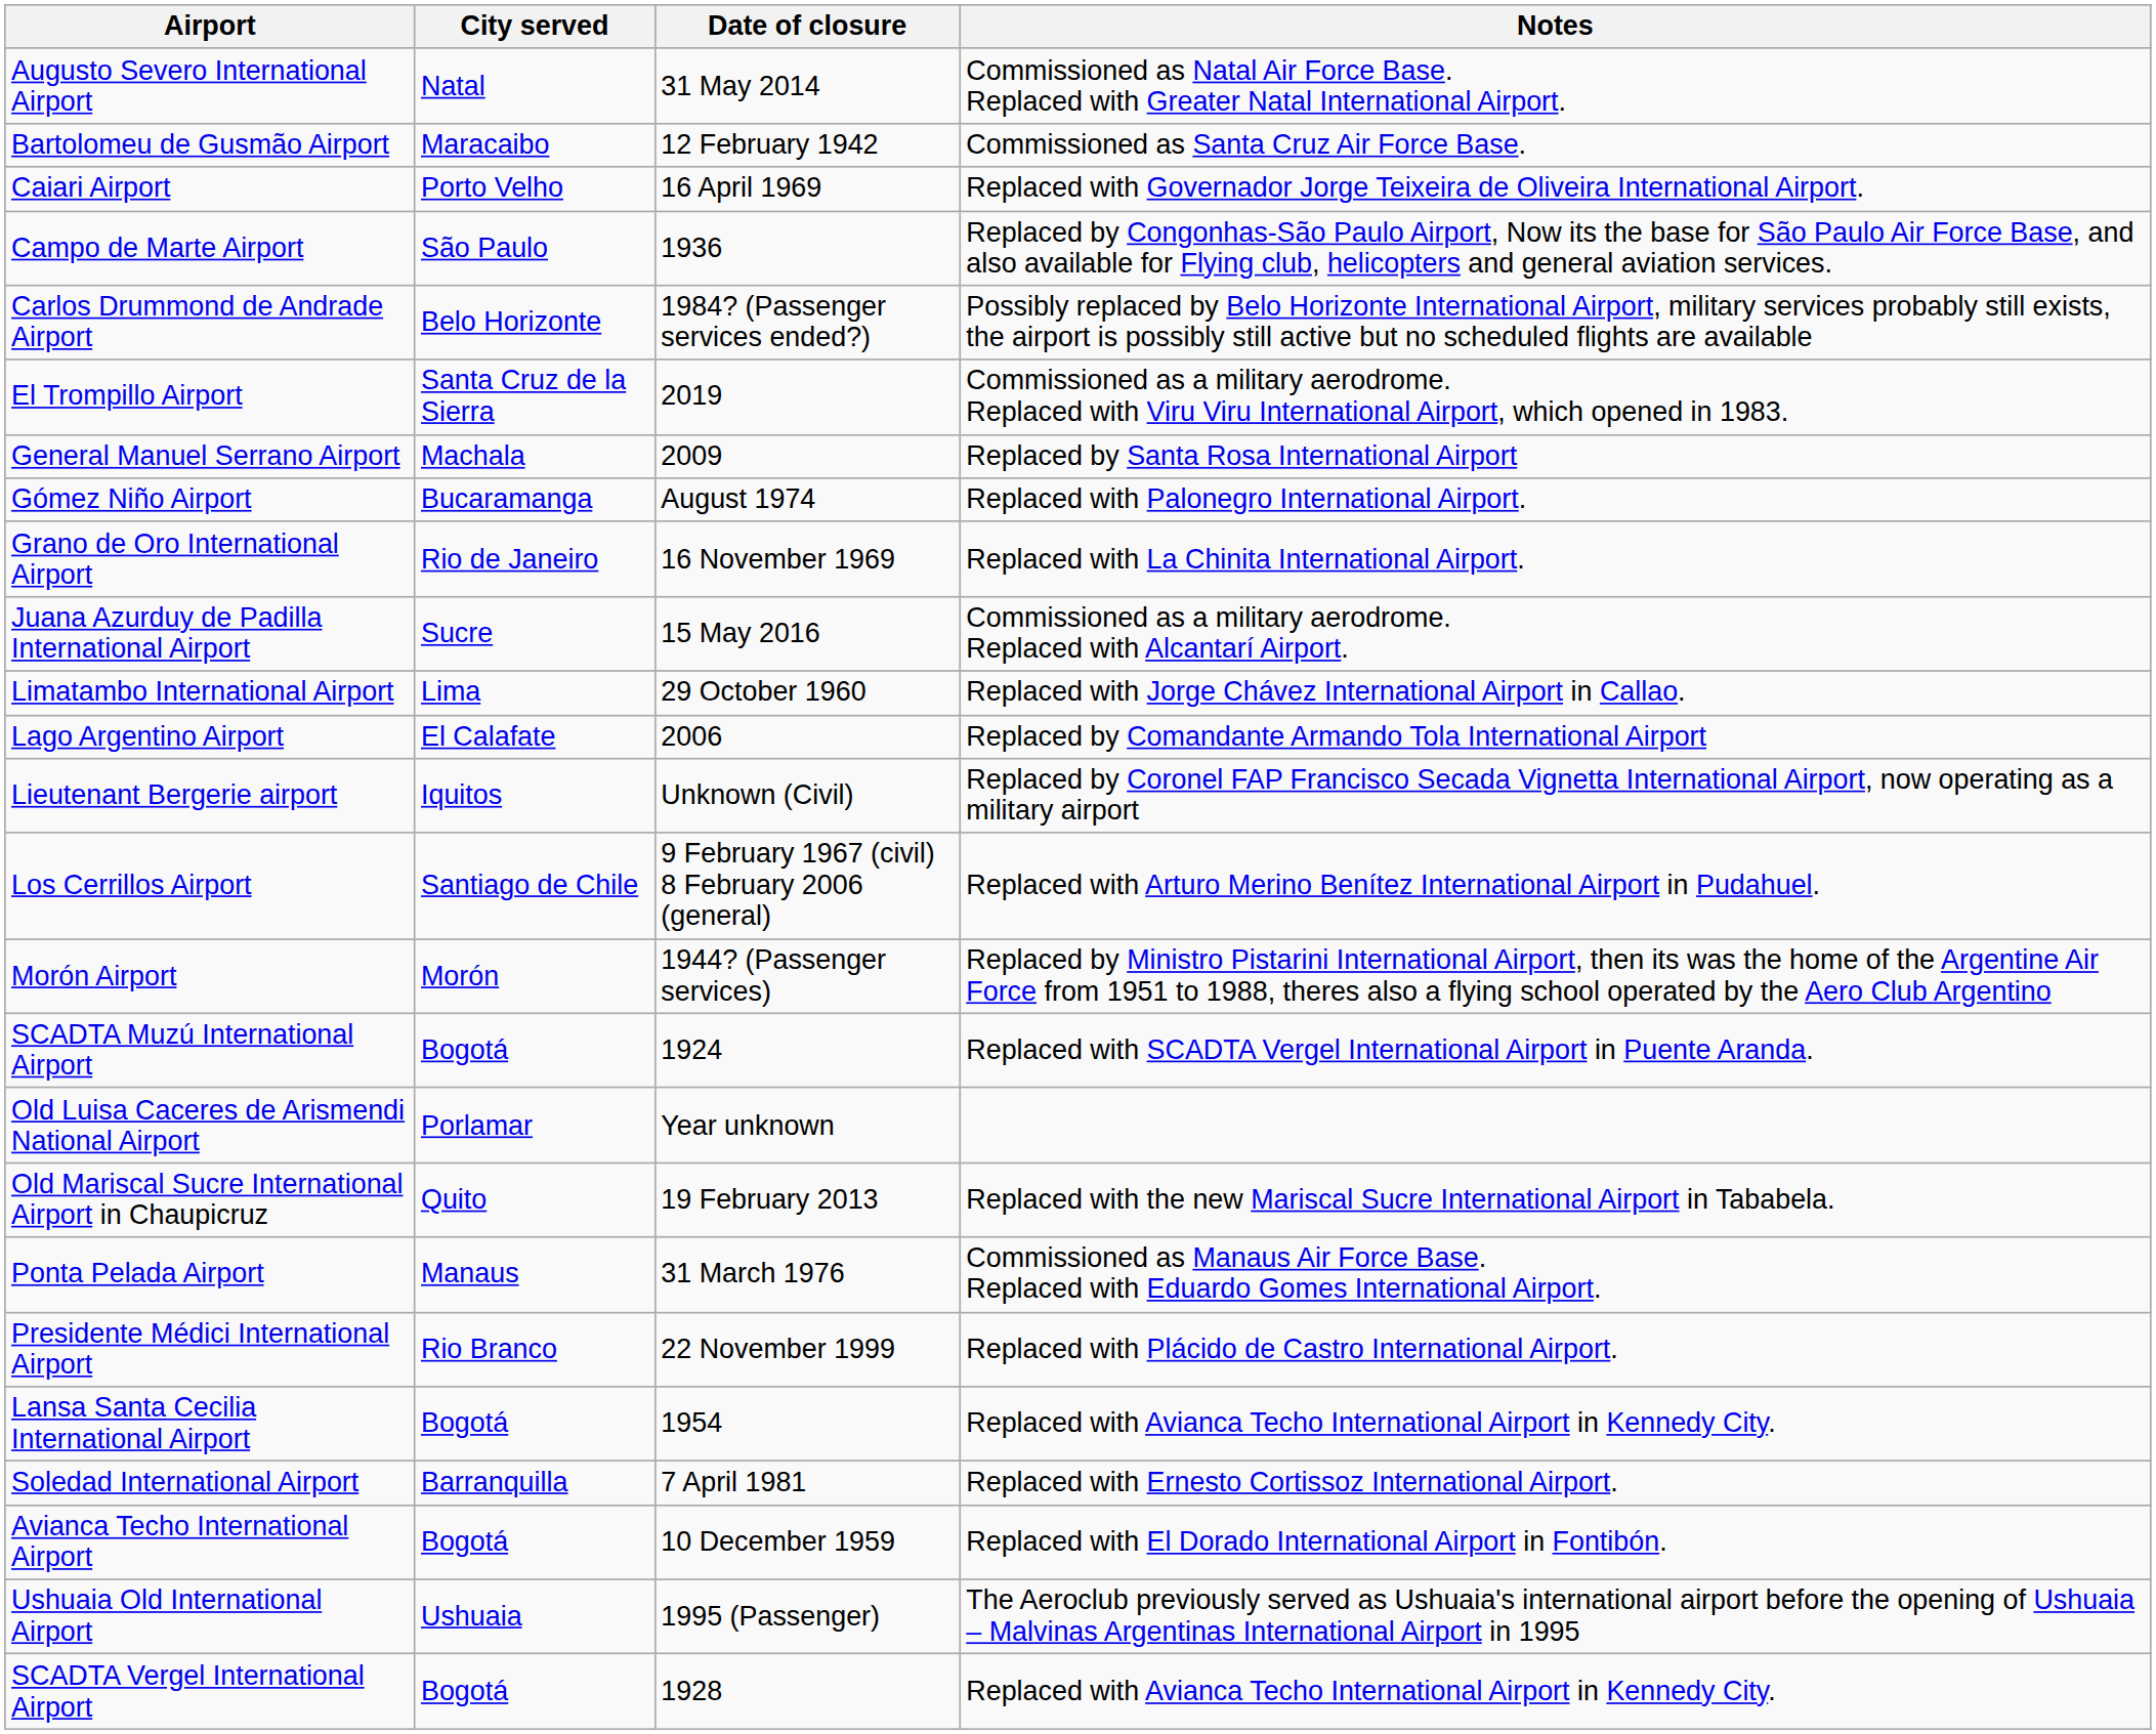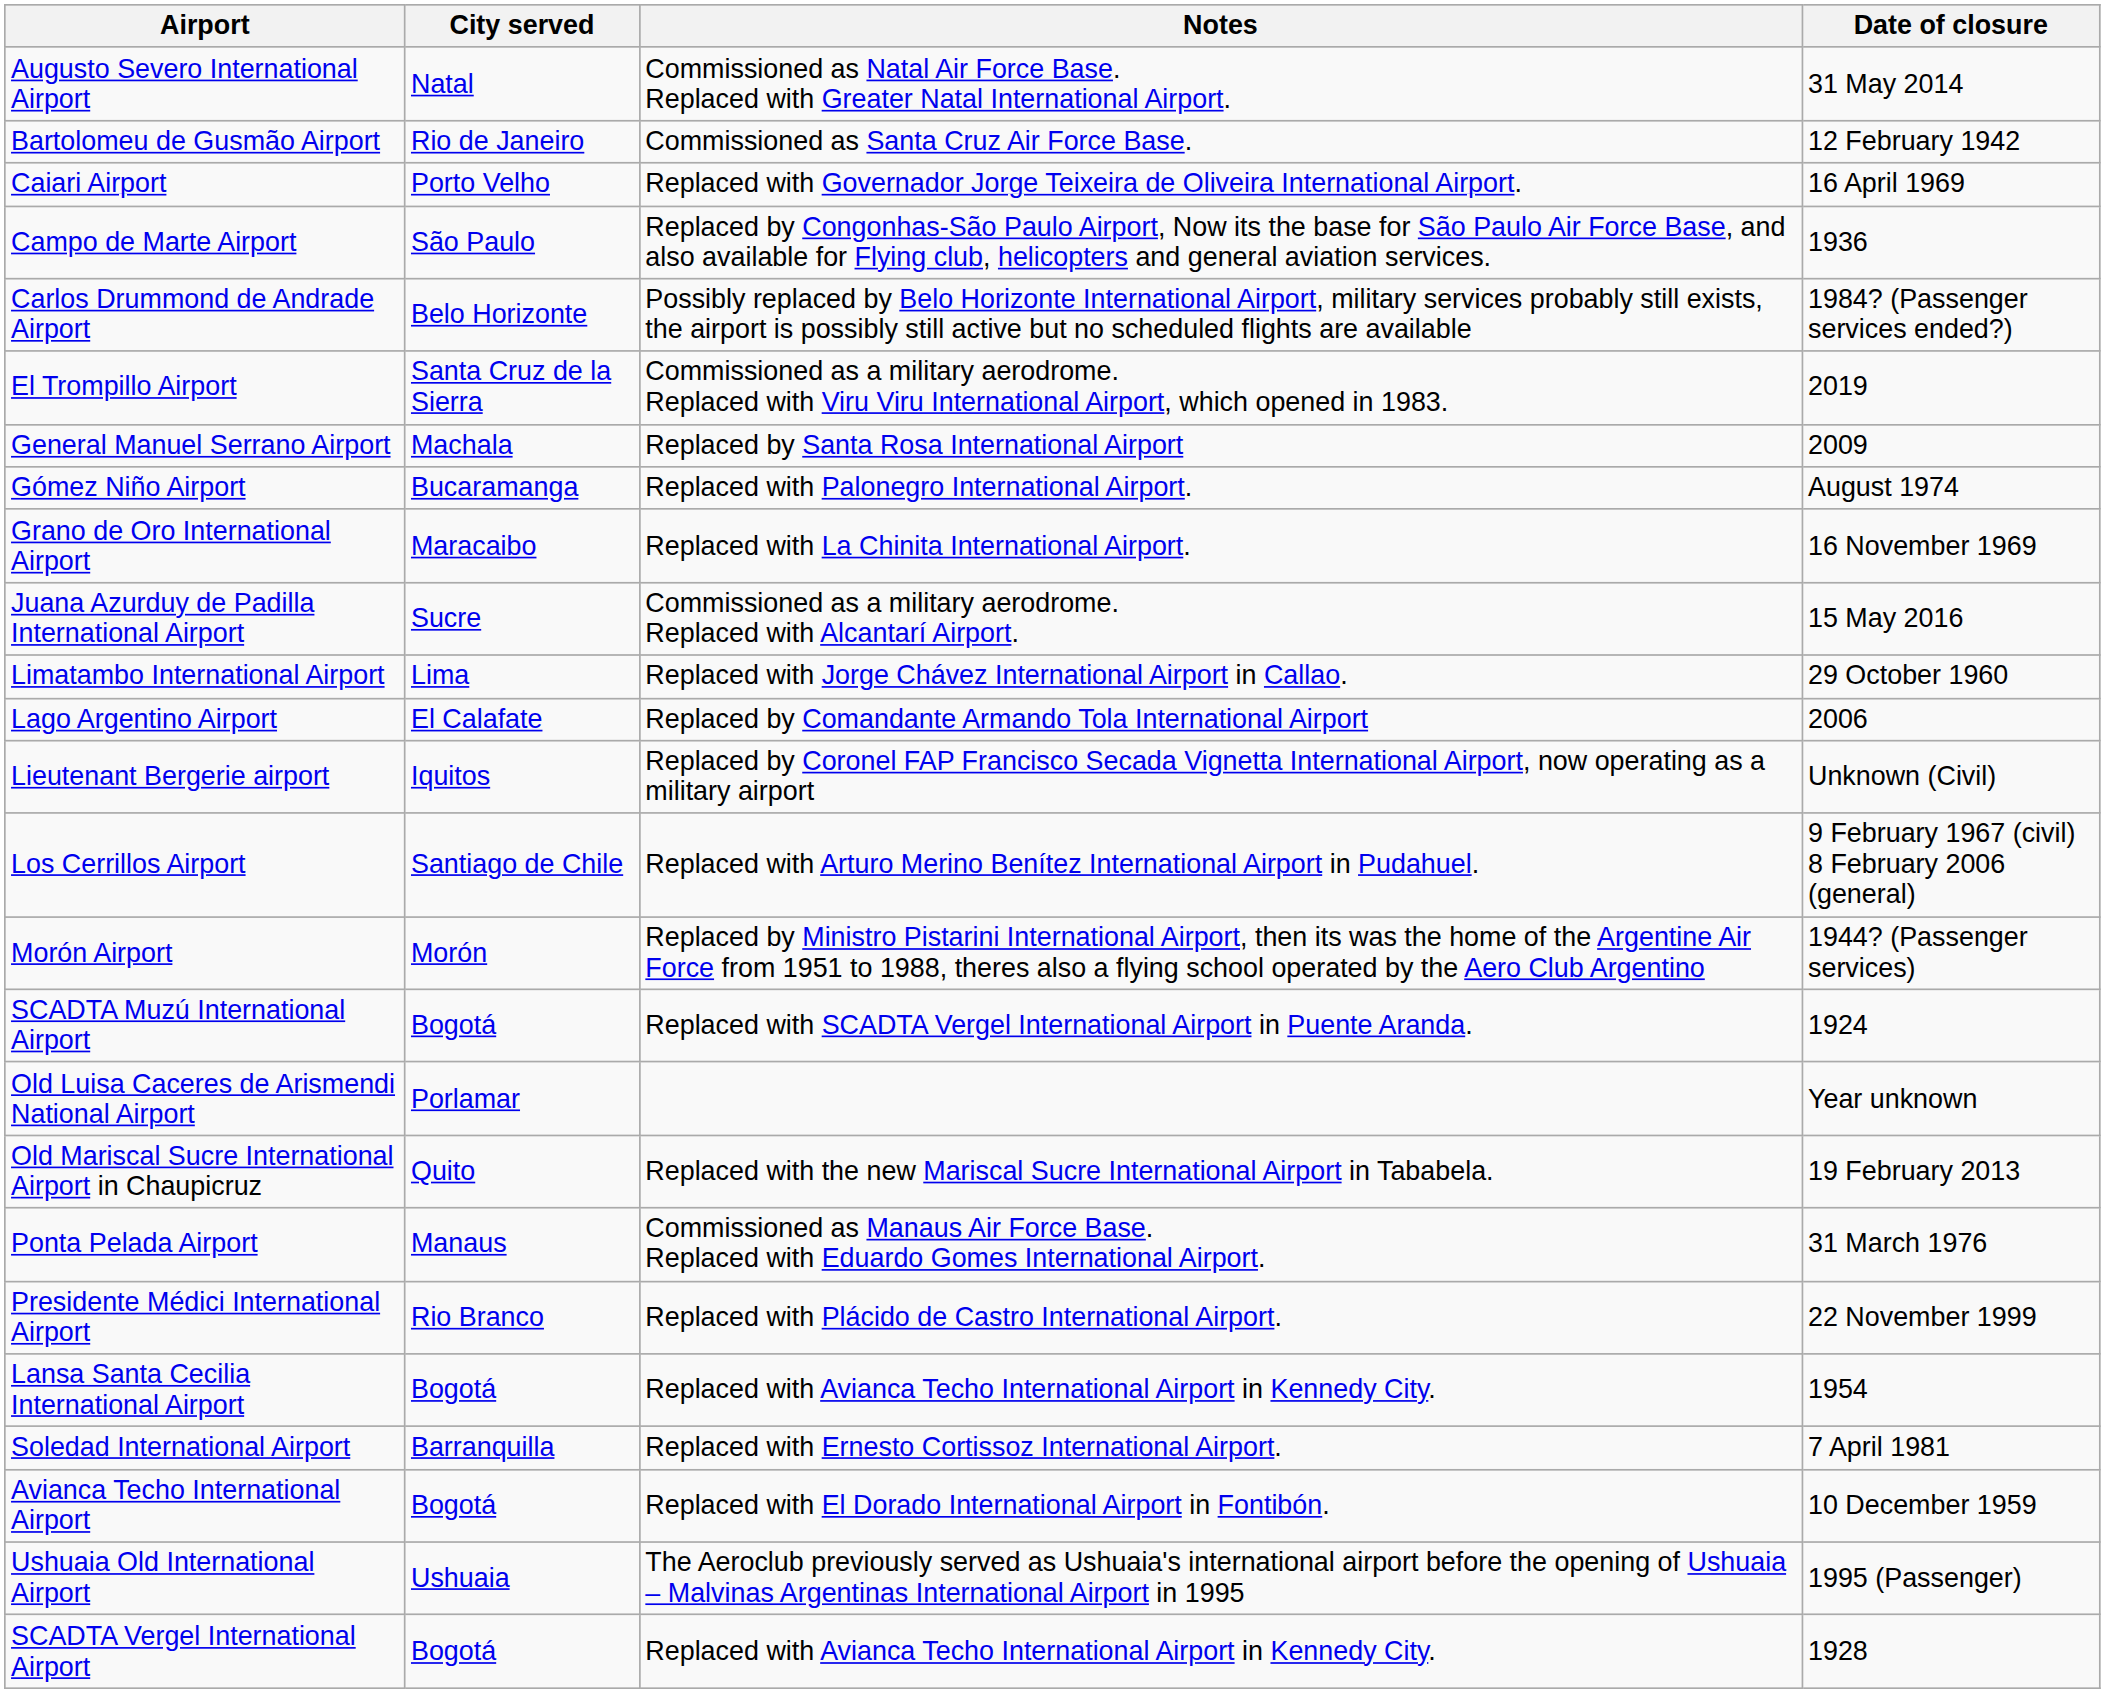 <table class="wikitable sortable">
 <tr>
 <th>Airport</th>
 <th>City served</th>
+<th>Notes</th>
 <th>Date of closure</th>
-<th>Notes</th>
 </tr>
 <tr>
 <td><a href='#'>Augusto Severo International Airport</a></td>
 <td> <a href='#'>Natal</a></td>
+<td>Commissioned as <a href='#'>Natal Air Force Base</a>.<br>Replaced with <a href='#'>Greater Natal International Airport</a>.</td>
 <td>31 May 2014</td>
-<td>Commissioned as <a href='#'>Natal Air Force Base</a>.<br>Replaced with <a href='#'>Greater Natal International Airport</a>.</td>
 </tr>
 <tr>
 <td><a href='#'>Bartolomeu de Gusmão Airport</a></td>
-<td> <a href='#'>Maracaibo</a></td>
+<td> <a href='#'>Rio de Janeiro</a></td>
+<td>Commissioned as <a href='#'>Santa Cruz Air Force Base</a>.</td>
 <td>12 February 1942</td>
-<td>Commissioned as <a href='#'>Santa Cruz Air Force Base</a>.</td>
 </tr>
 <tr>
 <td><a href='#'>Caiari Airport</a></td>
 <td> <a href='#'>Porto Velho</a></td>
+<td>Replaced with <a href='#'>Governador Jorge Teixeira de Oliveira International Airport</a>.</td>
 <td>16 April 1969</td>
-<td>Replaced with <a href='#'>Governador Jorge Teixeira de Oliveira International Airport</a>.</td>
 </tr>
 <tr>
 <td><a href='#'>Campo de Marte Airport</a></td>
 <td> <a href='#'>São Paulo</a></td>
+<td>Replaced by <a href='#'>Congonhas-São Paulo Airport</a>, Now its the base for <a href='#'>São Paulo Air Force Base</a>, and also available for <a href='#'>Flying club</a>, <a href='#'>helicopters</a> and general aviation services.</td>
 <td>1936</td>
-<td>Replaced by <a href='#'>Congonhas-São Paulo Airport</a>, Now its the base for <a href='#'>São Paulo Air Force Base</a>, and also available for <a href='#'>Flying club</a>, <a href='#'>helicopters</a> and general aviation services.</td>
 </tr>
 <tr>
 <td><a href='#'>Carlos Drummond de Andrade Airport</a></td>
 <td> <a href='#'>Belo Horizonte</a></td>
+<td>Possibly replaced by <a href='#'>Belo Horizonte International Airport</a>, military services probably still exists, the airport is possibly still active but no scheduled flights are available</td>
 <td>1984? (Passenger services ended?)</td>
-<td>Possibly replaced by <a href='#'>Belo Horizonte International Airport</a>, military services probably still exists, the airport is possibly still active but no scheduled flights are available</td>
 </tr>
 <tr>
 <td><a href='#'>El Trompillo Airport</a></td>
 <td> <a href='#'>Santa Cruz de la Sierra</a></td>
+<td>Commissioned as a military aerodrome.<br>Replaced with <a href='#'>Viru Viru International Airport</a>, which opened in 1983.</td>
 <td>2019</td>
-<td>Commissioned as a military aerodrome.<br>Replaced with <a href='#'>Viru Viru International Airport</a>, which opened in 1983.</td>
 </tr>
 <tr>
 <td><a href='#'>General Manuel Serrano Airport</a></td>
 <td> <a href='#'>Machala</a></td>
+<td>Replaced by <a href='#'>Santa Rosa International Airport</a></td>
 <td>2009</td>
-<td>Replaced by <a href='#'>Santa Rosa International Airport</a></td>
 </tr>
 <tr>
 <td><a href='#'>Gómez Niño Airport</a></td>
 <td> <a href='#'>Bucaramanga</a></td>
+<td>Replaced with <a href='#'>Palonegro International Airport</a>.</td>
 <td>August 1974</td>
-<td>Replaced with <a href='#'>Palonegro International Airport</a>.</td>
 </tr>
 <tr>
 <td><a href='#'>Grano de Oro International Airport</a></td>
-<td> <a href='#'>Rio de Janeiro</a></td>
+<td> <a href='#'>Maracaibo</a></td>
+<td>Replaced with <a href='#'>La Chinita International Airport</a>.</td>
 <td>16 November 1969</td>
-<td>Replaced with <a href='#'>La Chinita International Airport</a>.</td>
 </tr>
 <tr>
 <td><a href='#'>Juana Azurduy de Padilla International Airport</a></td>
 <td> <a href='#'>Sucre</a></td>
+<td>Commissioned as a military aerodrome.<br>Replaced with <a href='#'>Alcantarí Airport</a>.</td>
 <td>15 May 2016</td>
-<td>Commissioned as a military aerodrome.<br>Replaced with <a href='#'>Alcantarí Airport</a>.</td>
 </tr>
 <tr>
 <td><a href='#'>Limatambo International Airport</a></td>
 <td> <a href='#'>Lima</a></td>
+<td>Replaced with <a href='#'>Jorge Chávez International Airport</a> in <a href='#'>Callao</a>.</td>
 <td>29 October 1960</td>
-<td>Replaced with <a href='#'>Jorge Chávez International Airport</a> in <a href='#'>Callao</a>.</td>
 </tr>
 <tr>
 <td><a href='#'>Lago Argentino Airport</a></td>
 <td> <a href='#'>El Calafate</a></td>
+<td>Replaced by <a href='#'>Comandante Armando Tola International Airport</a></td>
 <td>2006</td>
-<td>Replaced by <a href='#'>Comandante Armando Tola International Airport</a></td>
 </tr>
 <tr>
 <td><a href='#'>Lieutenant Bergerie airport</a></td>
 <td> <a href='#'>Iquitos</a></td>
+<td>Replaced by <a href='#'>Coronel FAP Francisco Secada Vignetta International Airport</a>, now operating as a military airport</td>
 <td>Unknown (Civil)</td>
-<td>Replaced by <a href='#'>Coronel FAP Francisco Secada Vignetta International Airport</a>, now operating as a military airport</td>
 </tr>
 <tr>
 <td><a href='#'>Los Cerrillos Airport</a></td>
 <td> <a href='#'>Santiago de Chile</a></td>
+<td>Replaced with <a href='#'>Arturo Merino Benítez International Airport</a> in <a href='#'>Pudahuel</a>.</td>
 <td>9 February 1967 (civil)<br>8 February 2006 (general)</td>
-<td>Replaced with <a href='#'>Arturo Merino Benítez International Airport</a> in <a href='#'>Pudahuel</a>.</td>
 </tr>
 <tr>
 <td><a href='#'>Morón Airport</a></td>
 <td> <a href='#'>Morón</a></td>
+<td>Replaced by <a href='#'>Ministro Pistarini International Airport</a>, then its was the home of the <a href='#'>Argentine Air Force</a> from 1951 to 1988, theres also a flying school operated by the <a href='#'>Aero Club Argentino</a></td>
 <td>1944? (Passenger services)</td>
-<td>Replaced by <a href='#'>Ministro Pistarini International Airport</a>, then its was the home of the <a href='#'>Argentine Air Force</a> from 1951 to 1988, theres also a flying school operated by the <a href='#'>Aero Club Argentino</a></td>
 </tr>
 <tr>
 <td><a href='#'>SCADTA Muzú International Airport</a></td>
 <td> <a href='#'>Bogotá</a></td>
+<td>Replaced with <a href='#'>SCADTA Vergel International Airport</a> in <a href='#'>Puente Aranda</a>.</td>
 <td>1924</td>
-<td>Replaced with <a href='#'>SCADTA Vergel International Airport</a> in <a href='#'>Puente Aranda</a>.</td>
 </tr>
 <tr>
 <td><a href='#'>Old Luisa Caceres de Arismendi National Airport</a></td>
 <td> <a href='#'>Porlamar</a></td>
+<td></td>
 <td>Year unknown</td>
-<td></td>
 </tr>
 <tr>
 <td><a href='#'>Old Mariscal Sucre International Airport</a> in Chaupicruz</td>
 <td> <a href='#'>Quito</a></td>
+<td>Replaced with the new <a href='#'>Mariscal Sucre International Airport</a> in Tababela.</td>
 <td>19 February 2013</td>
-<td>Replaced with the new <a href='#'>Mariscal Sucre International Airport</a> in Tababela.</td>
 </tr>
 <tr>
 <td><a href='#'>Ponta Pelada Airport</a></td>
 <td> <a href='#'>Manaus</a></td>
+<td>Commissioned as <a href='#'>Manaus Air Force Base</a>.<br>Replaced with <a href='#'>Eduardo Gomes International Airport</a>.</td>
 <td>31 March 1976</td>
-<td>Commissioned as <a href='#'>Manaus Air Force Base</a>.<br>Replaced with <a href='#'>Eduardo Gomes International Airport</a>.</td>
 </tr>
 <tr>
 <td><a href='#'>Presidente Médici International Airport</a></td>
 <td> <a href='#'>Rio Branco</a></td>
+<td>Replaced with <a href='#'>Plácido de Castro International Airport</a>.</td>
 <td>22 November 1999</td>
-<td>Replaced with <a href='#'>Plácido de Castro International Airport</a>.</td>
 </tr>
 <tr>
 <td><a href='#'>Lansa Santa Cecilia International Airport</a></td>
 <td> <a href='#'>Bogotá</a></td>
+<td>Replaced with <a href='#'>Avianca Techo International Airport</a> in <a href='#'>Kennedy City</a>.</td>
 <td>1954</td>
-<td>Replaced with <a href='#'>Avianca Techo International Airport</a> in <a href='#'>Kennedy City</a>.</td>
 </tr>
 <tr>
 <td><a href='#'>Soledad International Airport</a></td>
 <td> <a href='#'>Barranquilla</a></td>
+<td>Replaced with <a href='#'>Ernesto Cortissoz International Airport</a>.</td>
 <td>7 April 1981</td>
-<td>Replaced with <a href='#'>Ernesto Cortissoz International Airport</a>.</td>
 </tr>
 <tr>
 <td><a href='#'>Avianca Techo International Airport</a></td>
 <td> <a href='#'>Bogotá</a></td>
+<td>Replaced with <a href='#'>El Dorado International Airport</a> in <a href='#'>Fontibón</a>.</td>
 <td>10 December 1959</td>
-<td>Replaced with <a href='#'>El Dorado International Airport</a> in <a href='#'>Fontibón</a>.</td>
 </tr>
 <tr>
 <td><a href='#'>Ushuaia Old International Airport</a></td>
 <td> <a href='#'>Ushuaia</a></td>
+<td>The Aeroclub previously served as Ushuaia's international airport before the opening of <a href='#'>Ushuaia – Malvinas Argentinas International Airport</a> in 1995</td>
 <td>1995 (Passenger)</td>
-<td>The Aeroclub previously served as Ushuaia's international airport before the opening of <a href='#'>Ushuaia – Malvinas Argentinas International Airport</a> in 1995</td>
 </tr>
 <tr>
 <td><a href='#'>SCADTA Vergel International Airport</a></td>
 <td> <a href='#'>Bogotá</a></td>
+<td>Replaced with <a href='#'>Avianca Techo International Airport</a> in <a href='#'>Kennedy City</a>.</td>
 <td>1928</td>
-<td>Replaced with <a href='#'>Avianca Techo International Airport</a> in <a href='#'>Kennedy City</a>.</td>
 </tr>
 </table>
